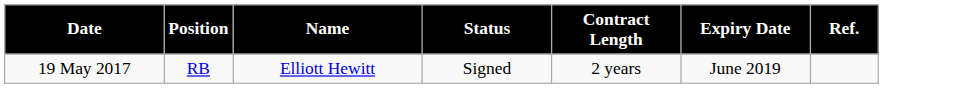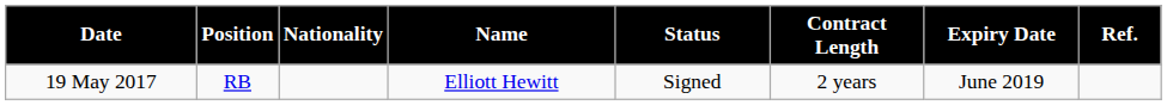 <table class="wikitable"  style="text-align:center; font-size:90%; ">
 <tr>
 <th style="background:black; color:white; width:125px;">Date</th>
 <th style="background:black; color:white; width:50px;">Position</th>
+<th style="background:black; color:white; width:50px;">Nationality</th>
 <th style="background:black; color:white; width:150px;">Name</th>
 <th style="background:black; color:white; width:100px;">Status</th>
 <th style="background:black; color:white; width:100px;">Contract Length</th>
 <th style="background:black; color:white; width:100px;">Expiry Date</th>
 <th style="background:black; color:white; width:50px;">Ref.</th>
 </tr>
 <tr>
 <td>19 May 2017</td>
 <td><a href='#'>RB</a></td>
+<td></td>
 <td><a href='#'>Elliott Hewitt</a></td>
 <td>Signed</td>
 <td>2 years</td>
 <td>June 2019</td>
 <td></td>
 </tr>
 </table>
